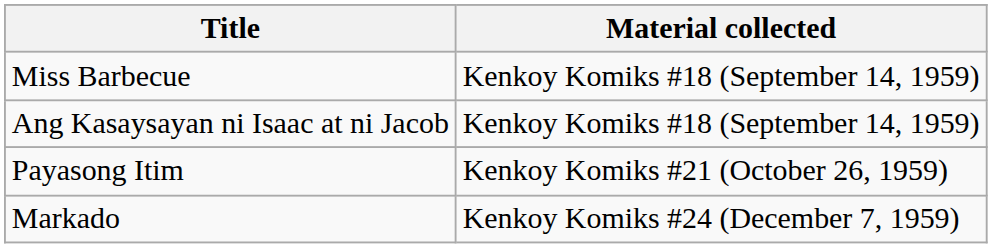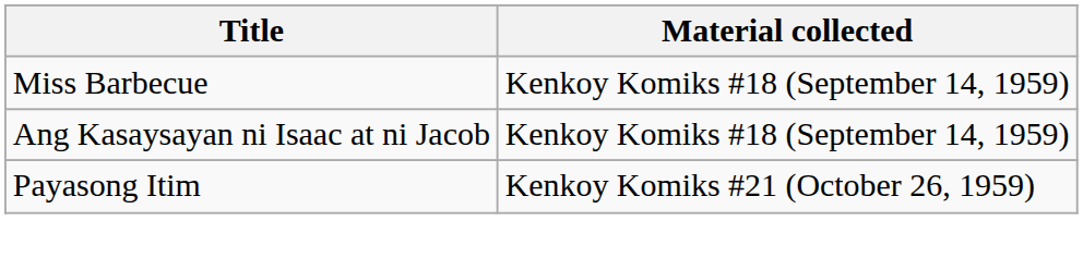 <table class="wikitable">
 <tr>
 <th>Title</th>
 <th>Material collected</th>
 </tr>
 <tr>
 <td>Miss Barbecue</td>
 <td>Kenkoy Komiks #18 (September 14, 1959)</td>
 </tr>
 <tr>
 <td>Ang Kasaysayan ni Isaac at ni Jacob</td>
 <td>Kenkoy Komiks #18 (September 14, 1959)</td>
 </tr>
 <tr>
 <td>Payasong Itim</td>
 <td>Kenkoy Komiks #21 (October 26, 1959)</td>
 </tr>
-<tr>
-<td>Markado</td>
-<td>Kenkoy Komiks #24 (December 7, 1959)</td>
-</tr>
 </table>
